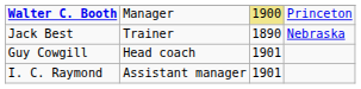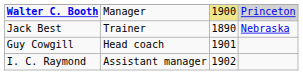 <table class="wikitable" style="font-size: 95%">
 <tr>
 </tr>
 <tr>
 <td><strong><a href='#'>Walter C. Booth</a></strong></td>
 <td>Manager</td>
 <td style="background: khaki;">1900</td>
-<td><a href='#'>Princeton</a></td>
+<td style="background: lightgrey;"><a href='#'>Princeton</a></td>
 </tr>
 <tr>
 <td>Jack Best</td>
 <td>Trainer</td>
 <td>1890</td>
 <td><a href='#'>Nebraska</a></td>
 </tr>
 <tr>
 <td>Guy Cowgill</td>
 <td>Head coach</td>
 <td>1901</td>
 <td></td>
 </tr>
 <tr>
 <td>I. C. Raymond</td>
 <td>Assistant manager</td>
-<td>1901</td>
+<td>1902</td>
 <td></td>
 </tr>
 </table>
